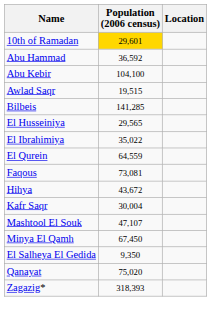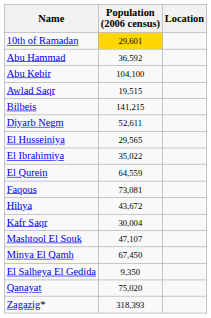 <table class="wikitable sortable" style="text-align:center">
 <tr>
 <th>Name</th>
 <th>Population<br>(2006 census)</th>
 <th>Location</th>
 </tr>
 <tr>
 <td align=left><a href='#'>10th of Ramadan</a></td>
 <td style="background: gold;"><small>29,601</small></td>
 <td><small></small></td>
 </tr>
 <tr>
 <td align=left><a href='#'>Abu Hammad</a></td>
 <td><small>36,592</small></td>
 <td><small></small></td>
 </tr>
 <tr>
 <td align=left><a href='#'>Abu Kebir</a></td>
 <td><small>104,100</small></td>
 <td><small></small></td>
 </tr>
 <tr>
 <td align=left><a href='#'>Awlad Saqr</a></td>
 <td><small>19,515</small></td>
 <td><small></small></td>
 </tr>
 <tr>
 <td align=left><a href='#'>Bilbeis</a></td>
-<td><small>141,285</small></td>
+<td><small>141,215</small></td>
+<td><small></small></td>
+</tr>
+<tr>
+<td align=left><a href='#'>Diyarb Negm</a></td>
+<td><small>52,611</small></td>
 <td><small></small></td>
 </tr>
 <tr>
 <td align=left><a href='#'>El Husseiniya</a></td>
 <td><small>29,565</small></td>
 <td><small></small></td>
 </tr>
 <tr>
 <td align=left><a href='#'>El Ibrahimiya</a></td>
 <td><small>35,022</small></td>
 <td><small></small></td>
 </tr>
 <tr>
 <td align=left><a href='#'>El Qurein</a></td>
 <td><small>64,559</small></td>
 <td><small></small></td>
 </tr>
 <tr>
 <td align=left><a href='#'>Faqous</a></td>
 <td><small>73,081</small></td>
 <td><small></small></td>
 </tr>
 <tr>
 <td align=left><a href='#'>Hihya</a></td>
 <td><small>43,672</small></td>
 <td><small></small></td>
 </tr>
 <tr>
 <td align=left><a href='#'>Kafr Saqr</a></td>
 <td><small>30,004</small></td>
 <td><small></small></td>
 </tr>
 <tr>
 <td align=left><a href='#'>Mashtool El Souk</a></td>
 <td><small>47,107</small></td>
 <td><small></small></td>
 </tr>
 <tr>
 <td align=left><a href='#'>Minya El Qamh</a></td>
 <td><small>67,450</small></td>
 <td><small></small></td>
 </tr>
 <tr>
 <td align=left><a href='#'>El Salheya El Gedida</a></td>
 <td><small>9,350</small></td>
 <td><small></small></td>
 </tr>
 <tr>
 <td align=left><a href='#'>Qanayat</a></td>
 <td><small>75,020</small></td>
 <td><small></small></td>
 </tr>
 <tr>
 <td align=left><a href='#'>Zagazig</a>*</td>
 <td><small>318,393</small></td>
 <td><small></small></td>
 </tr>
 </table>
